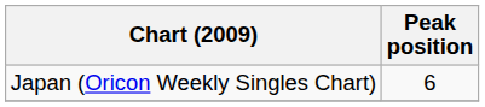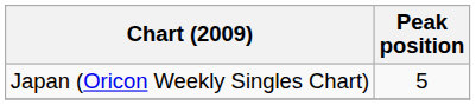 <table class="wikitable sortable">
 <tr>
 <th>Chart (2009)</th>
 <th>Peak<br>position</th>
 </tr>
 <tr>
 <td>Japan (<a href='#'>Oricon</a> Weekly Singles Chart)</td>
-<td style="text-align:center;">6</td>
+<td style="text-align:center;">5</td>
 </tr>
 <tr>
 </tr>
 </table>
